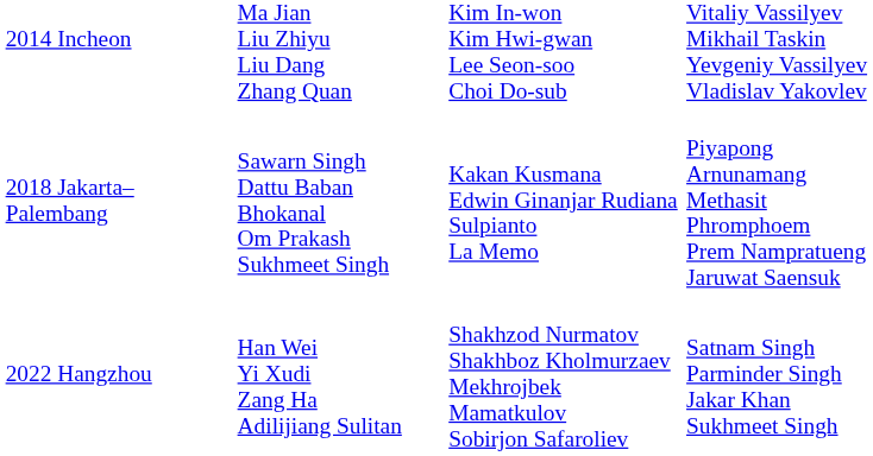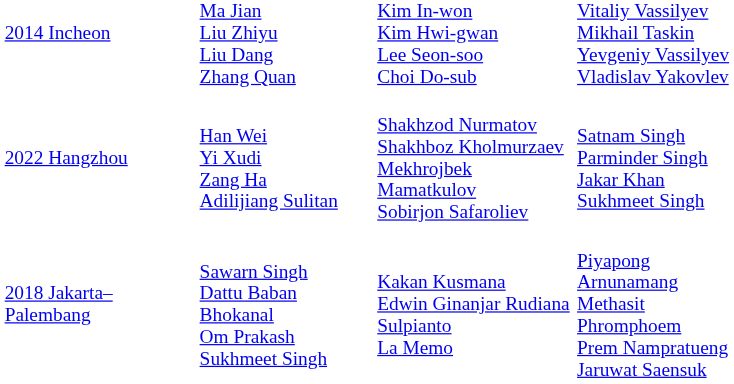 <table>
 <tr>
 <td><a href='#'>2014 Incheon</a></td>
 <td><br><a href='#'>Ma Jian</a><br><a href='#'>Liu Zhiyu</a><br><a href='#'>Liu Dang</a><br><a href='#'>Zhang Quan</a></td>
 <td><br><a href='#'>Kim In-won</a><br><a href='#'>Kim Hwi-gwan</a><br><a href='#'>Lee Seon-soo</a><br><a href='#'>Choi Do-sub</a></td>
 <td><br><a href='#'>Vitaliy Vassilyev</a><br><a href='#'>Mikhail Taskin</a><br><a href='#'>Yevgeniy Vassilyev</a><br><a href='#'>Vladislav Yakovlev</a></td>
 </tr>
 <tr>
+<td><a href='#'>2022 Hangzhou</a></td>
+<td><br><a href='#'>Han Wei</a><br><a href='#'>Yi Xudi</a><br><a href='#'>Zang Ha</a><br><a href='#'>Adilijiang Sulitan</a></td>
+<td><br><a href='#'>Shakhzod Nurmatov</a><br><a href='#'>Shakhboz Kholmurzaev</a><br><a href='#'>Mekhrojbek Mamatkulov</a><br><a href='#'>Sobirjon Safaroliev</a></td>
+<td><br><a href='#'>Satnam Singh</a><br><a href='#'>Parminder Singh</a><br><a href='#'>Jakar Khan</a><br><a href='#'>Sukhmeet Singh</a></td>
+</tr>
+<tr>
 <td><a href='#'>2018 Jakarta–Palembang</a></td>
 <td><br><a href='#'>Sawarn Singh</a><br><a href='#'>Dattu Baban Bhokanal</a><br><a href='#'>Om Prakash</a><br><a href='#'>Sukhmeet Singh</a></td>
 <td><br><a href='#'>Kakan Kusmana</a><br><a href='#'>Edwin Ginanjar Rudiana</a><br><a href='#'>Sulpianto</a><br><a href='#'>La Memo</a></td>
 <td><br><a href='#'>Piyapong Arnunamang</a><br><a href='#'>Methasit Phromphoem</a><br><a href='#'>Prem Nampratueng</a><br><a href='#'>Jaruwat Saensuk</a></td>
 </tr>
-<tr>
-<td><a href='#'>2022 Hangzhou</a></td>
-<td><br><a href='#'>Han Wei</a><br><a href='#'>Yi Xudi</a><br><a href='#'>Zang Ha</a><br><a href='#'>Adilijiang Sulitan</a></td>
-<td><br><a href='#'>Shakhzod Nurmatov</a><br><a href='#'>Shakhboz Kholmurzaev</a><br><a href='#'>Mekhrojbek Mamatkulov</a><br><a href='#'>Sobirjon Safaroliev</a></td>
-<td><br><a href='#'>Satnam Singh</a><br><a href='#'>Parminder Singh</a><br><a href='#'>Jakar Khan</a><br><a href='#'>Sukhmeet Singh</a></td>
-</tr>
 </table>
